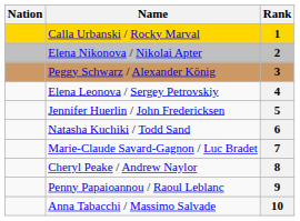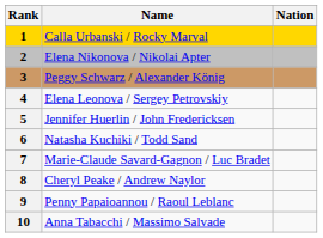 <table class="wikitable">
 <tr>
+<th>Rank</th>
+<th>Name</th>
 <th>Nation</th>
-<th>Name</th>
-<th>Rank</th>
 </tr>
 <tr bgcolor="gold">
+<td align="center"><strong>1</strong></td>
+<td><a href='#'>Calla Urbanski</a> / <a href='#'>Rocky Marval</a></td>
 <td></td>
-<td><a href='#'>Calla Urbanski</a> / <a href='#'>Rocky Marval</a></td>
-<td align="center"><strong>1</strong></td>
 </tr>
 <tr bgcolor="silver">
+<td align="center"><strong>2</strong></td>
+<td><a href='#'>Elena Nikonova</a> / <a href='#'>Nikolai Apter</a></td>
 <td></td>
-<td><a href='#'>Elena Nikonova</a> / <a href='#'>Nikolai Apter</a></td>
-<td align="center"><strong>2</strong></td>
 </tr>
 <tr bgcolor="cc9966">
+<td align="center"><strong>3</strong></td>
+<td><a href='#'>Peggy Schwarz</a> / <a href='#'>Alexander König</a></td>
 <td></td>
-<td><a href='#'>Peggy Schwarz</a> / <a href='#'>Alexander König</a></td>
-<td align="center"><strong>3</strong></td>
 </tr>
 <tr>
+<th>4</th>
+<td><a href='#'>Elena Leonova</a> / <a href='#'>Sergey Petrovskiy</a></td>
 <td></td>
-<td><a href='#'>Elena Leonova</a> / <a href='#'>Sergey Petrovskiy</a></td>
-<th>4</th>
 </tr>
 <tr>
+<th>5</th>
+<td><a href='#'>Jennifer Huerlin</a> / <a href='#'>John Fredericksen</a></td>
 <td></td>
-<td><a href='#'>Jennifer Huerlin</a> / <a href='#'>John Fredericksen</a></td>
-<th>5</th>
 </tr>
 <tr>
+<th>6</th>
+<td><a href='#'>Natasha Kuchiki</a> / <a href='#'>Todd Sand</a></td>
 <td></td>
-<td><a href='#'>Natasha Kuchiki</a> / <a href='#'>Todd Sand</a></td>
-<th>6</th>
 </tr>
 <tr>
+<th>7</th>
+<td><a href='#'>Marie-Claude Savard-Gagnon</a> / <a href='#'>Luc Bradet</a></td>
 <td></td>
-<td><a href='#'>Marie-Claude Savard-Gagnon</a> / <a href='#'>Luc Bradet</a></td>
-<th>7</th>
 </tr>
 <tr>
+<th>8</th>
+<td><a href='#'>Cheryl Peake</a> / <a href='#'>Andrew Naylor</a></td>
 <td></td>
-<td><a href='#'>Cheryl Peake</a> / <a href='#'>Andrew Naylor</a></td>
-<th>8</th>
 </tr>
 <tr>
+<th>9</th>
+<td><a href='#'>Penny Papaioannou</a> / <a href='#'>Raoul Leblanc</a></td>
 <td></td>
-<td><a href='#'>Penny Papaioannou</a> / <a href='#'>Raoul Leblanc</a></td>
-<th>9</th>
 </tr>
 <tr>
+<th>10</th>
+<td><a href='#'>Anna Tabacchi</a> / <a href='#'>Massimo Salvade</a></td>
 <td></td>
-<td><a href='#'>Anna Tabacchi</a> / <a href='#'>Massimo Salvade</a></td>
-<th>10</th>
 </tr>
 </table>
